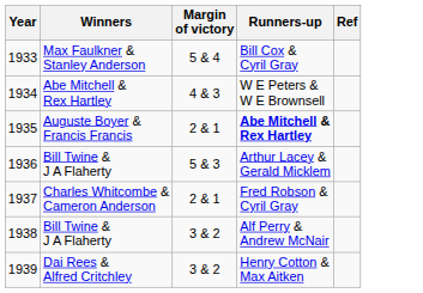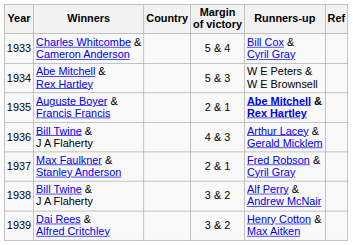 <table class="wikitable">
 <tr>
 <th>Year</th>
 <th>Winners</th>
+<th>Country</th>
 <th>Margin<br>of victory</th>
 <th>Runners-up</th>
 <th>Ref</th>
 </tr>
 <tr>
 <td>1933</td>
-<td><a href='#'>Max Faulkner</a> &<br><a href='#'>Stanley Anderson</a></td>
+<td><a href='#'>Charles Whitcombe</a> &<br><a href='#'>Cameron Anderson</a></td>
+<td><br></td>
 <td align=center>5 & 4</td>
 <td> <a href='#'>Bill Cox</a> &<br> <a href='#'>Cyril Gray</a></td>
 <td></td>
 </tr>
 <tr>
 <td>1934</td>
 <td><a href='#'>Abe Mitchell</a> &<br><a href='#'>Rex Hartley</a></td>
-<td align=center>4 & 3</td>
+<td><br></td>
+<td align=center>5 & 3</td>
 <td> W E Peters &<br> W E Brownsell</td>
 <td></td>
 </tr>
 <tr>
 <td>1935</td>
 <td><a href='#'>Auguste Boyer</a> &<br><a href='#'>Francis Francis</a></td>
+<td><br></td>
 <td align=center>2 & 1</td>
 <td><strong> <a href='#'>Abe Mitchell</a> &<br> <a href='#'>Rex Hartley</a></strong></td>
 <td></td>
 </tr>
 <tr>
 <td>1936</td>
 <td><a href='#'>Bill Twine</a> &<br>J A Flaherty</td>
-<td align=center>5 & 3</td>
+<td><br></td>
+<td align=center>4 & 3</td>
 <td> <a href='#'>Arthur Lacey</a> &<br> <a href='#'>Gerald Micklem</a></td>
 <td></td>
 </tr>
 <tr>
 <td>1937</td>
-<td><a href='#'>Charles Whitcombe</a> &<br><a href='#'>Cameron Anderson</a></td>
+<td><a href='#'>Max Faulkner</a> &<br><a href='#'>Stanley Anderson</a></td>
+<td><br></td>
 <td align=center>2 & 1</td>
 <td> <a href='#'>Fred Robson</a> &<br> <a href='#'>Cyril Gray</a></td>
 <td></td>
 </tr>
 <tr>
 <td>1938</td>
 <td><a href='#'>Bill Twine</a> &<br>J A Flaherty</td>
+<td><br></td>
 <td align=center>3 & 2</td>
 <td> <a href='#'>Alf Perry</a> &<br> <a href='#'>Andrew McNair</a></td>
 <td></td>
 </tr>
 <tr>
 <td>1939</td>
 <td><a href='#'>Dai Rees</a> &<br><a href='#'>Alfred Critchley</a></td>
+<td><br></td>
 <td align=center>3 & 2</td>
 <td> <a href='#'>Henry Cotton</a> &<br> <a href='#'>Max Aitken</a></td>
 <td></td>
 </tr>
 </table>
